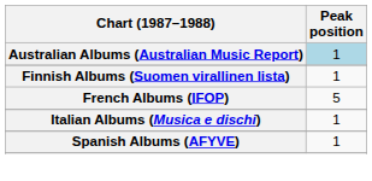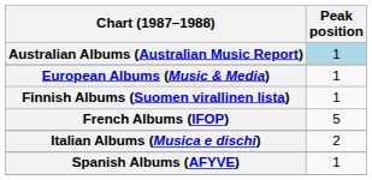 <table class="wikitable sortable plainrowheaders" style="text-align:center">
 <tr>
 <th scope="col">Chart (1987–1988)</th>
 <th scope="col">Peak<br>position</th>
 </tr>
 <tr>
 <th scope="row">Australian Albums (<a href='#'>Australian Music Report</a>)</th>
 <td style="background: lightblue;">1</td>
 </tr>
 <tr>
 </tr>
 <tr>
 </tr>
 <tr>
 </tr>
 <tr>
+<th scope="row"><a href='#'>European Albums</a> (<em><a href='#'>Music & Media</a></em>)</th>
+<td>1</td>
+</tr>
+<tr>
 <th scope="row">Finnish Albums (<a href='#'>Suomen virallinen lista</a>)</th>
 <td>1</td>
 </tr>
 <tr>
 <th scope="row">French Albums (<a href='#'>IFOP</a>)</th>
 <td>5</td>
 </tr>
 <tr>
 </tr>
 <tr>
 <th scope="row">Italian Albums (<em><a href='#'>Musica e dischi</a></em>)</th>
-<td>1</td>
+<td>2</td>
 </tr>
 <tr>
 </tr>
 <tr>
 </tr>
 <tr>
 <th scope="row">Spanish Albums (<a href='#'>AFYVE</a>)</th>
 <td>1</td>
 </tr>
 <tr>
 </tr>
 <tr>
 </tr>
 <tr>
 </tr>
 <tr>
 </tr>
 </table>
